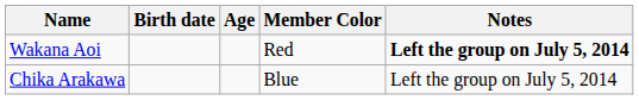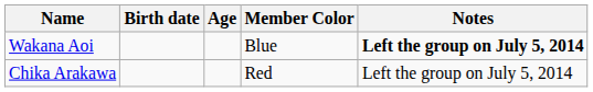 <table class="wikitable">
 <tr>
 <th>Name</th>
 <th>Birth date</th>
 <th>Age</th>
 <th>Member Color</th>
 <th>Notes</th>
 </tr>
 <tr>
 <td><a href='#'>Wakana Aoi</a></td>
 <td></td>
 <td></td>
-<td> Red</td>
+<td> Blue</td>
 <td><strong>Left the group on July 5, 2014</strong></td>
 </tr>
 <tr>
 <td><a href='#'>Chika Arakawa</a></td>
 <td></td>
 <td></td>
-<td> Blue</td>
+<td> Red</td>
 <td>Left the group on July 5, 2014</td>
 </tr>
 </table>
